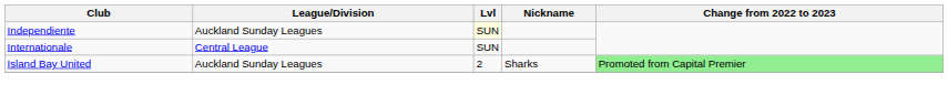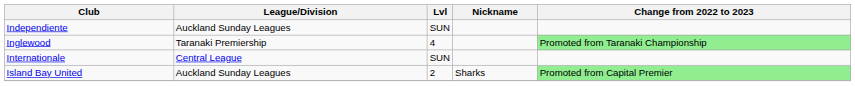 <table class="wikitable sortable" width=100% style="font-size:90%">
 <tr>
 <th width=20%>Club</th>
 <th width=30%>League/Division</th>
 <th width=3%>Lvl</th>
 <th width=10%>Nickname</th>
 <th width=37%>Change from 2022 to 2023</th>
 </tr>
 <tr>
 <td><a href='#'>Independiente</a></td>
 <td>Auckland Sunday Leagues</td>
-<td style="background: lightyellow;">SUN</td>
+<td>SUN</td>
 <td></td>
+</tr>
+<tr>
+<td><a href='#'>Inglewood</a></td>
+<td>Taranaki Premiership</td>
+<td>4</td>
+<td></td>
+<td style="background:lightgreen">Promoted from Taranaki Championship</td>
 </tr>
 <tr>
 <td><a href='#'>Internationale</a></td>
 <td><a href='#'>Central League</a></td>
 <td>SUN</td>
 <td></td>
 </tr>
 <tr>
 <td><a href='#'>Island Bay United</a></td>
 <td>Auckland Sunday Leagues</td>
 <td>2</td>
 <td>Sharks</td>
 <td style="background:lightgreen">Promoted from Capital Premier</td>
 </tr>
 <tr>
 </tr>
 </table>
